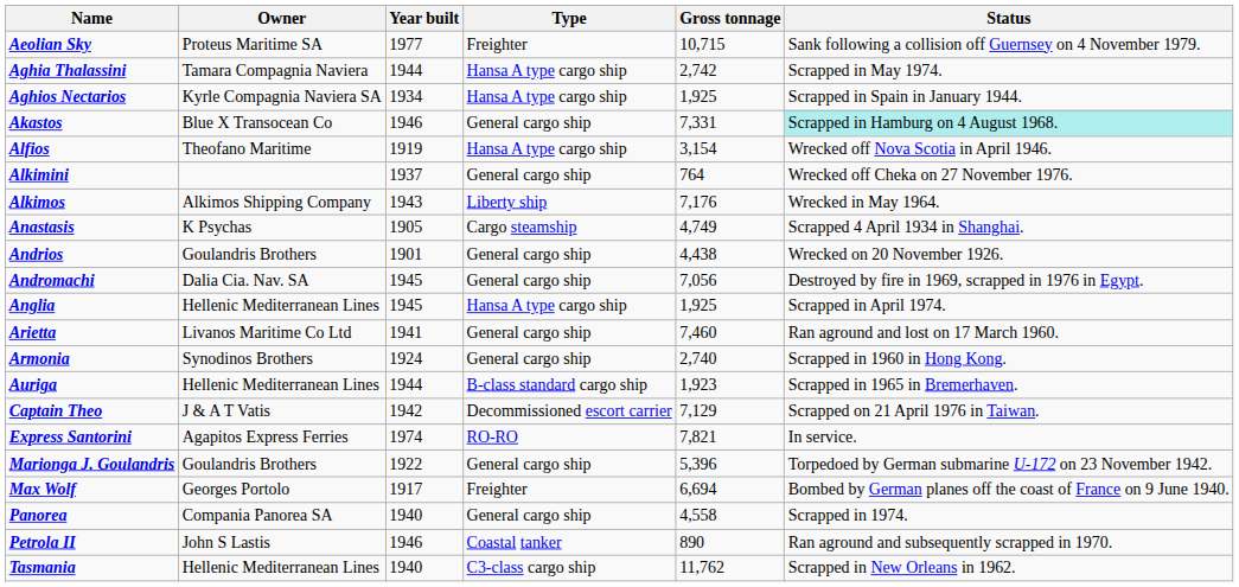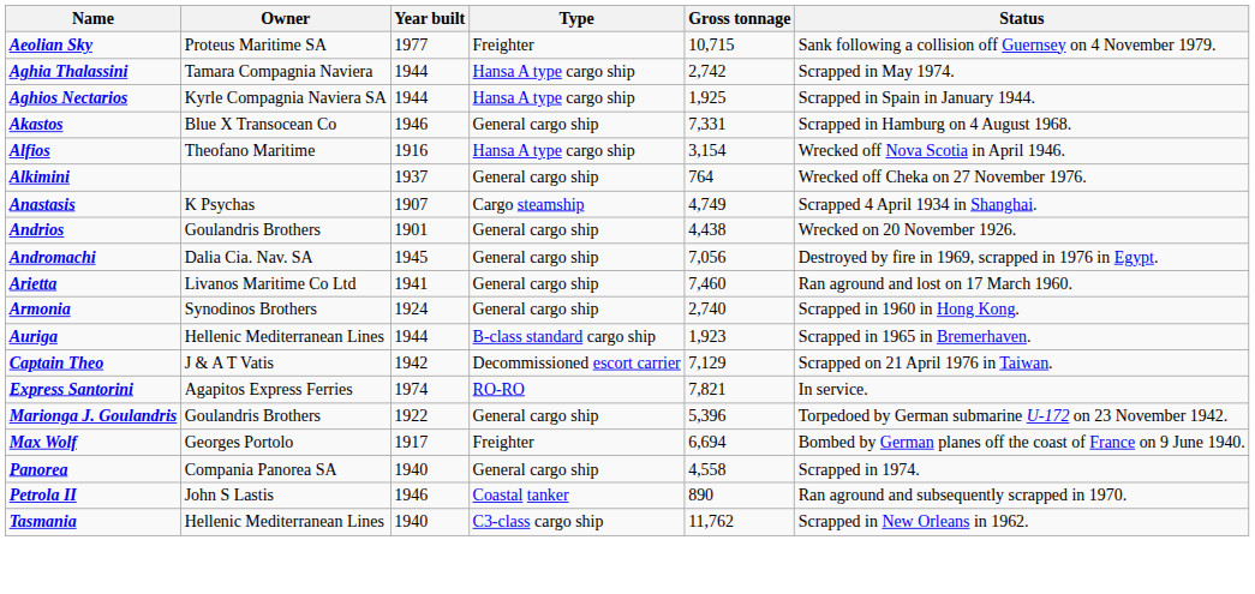 <table class="wikitable sortable">
 <tr>
 <th>Name</th>
 <th>Owner</th>
 <th>Year built</th>
 <th>Type</th>
 <th>Gross tonnage</th>
 <th>Status</th>
 </tr>
 <tr>
 <td><strong><em><a href='#'>Aeolian Sky</a></em></strong></td>
 <td>Proteus Maritime SA</td>
 <td>1977</td>
 <td>Freighter</td>
 <td>10,715</td>
 <td>Sank following a collision off <a href='#'>Guernsey</a> on 4 November 1979.</td>
 </tr>
 <tr>
 <td><strong><em><a href='#'>Aghia Thalassini</a></em></strong></td>
 <td>Tamara Compagnia Naviera</td>
 <td>1944</td>
 <td><a href='#'>Hansa A type</a> cargo ship</td>
 <td>2,742</td>
 <td>Scrapped in May 1974.</td>
 </tr>
 <tr>
 <td><strong><em><a href='#'>Aghios Nectarios</a></em></strong></td>
 <td>Kyrle Compagnia Naviera SA</td>
-<td>1934</td>
+<td>1944</td>
 <td><a href='#'>Hansa A type</a> cargo ship</td>
 <td>1,925</td>
 <td>Scrapped in Spain in January 1944.</td>
 </tr>
 <tr>
 <td><strong><em><a href='#'>Akastos</a></em></strong></td>
 <td>Blue X Transocean Co</td>
 <td>1946</td>
 <td>General cargo ship</td>
 <td>7,331</td>
-<td style="background: paleturquoise;">Scrapped in Hamburg on 4 August 1968.</td>
+<td>Scrapped in Hamburg on 4 August 1968.</td>
 </tr>
 <tr>
 <td><strong><em><a href='#'>Alfios</a></em></strong></td>
 <td>Theofano Maritime</td>
-<td>1919</td>
+<td>1916</td>
 <td><a href='#'>Hansa A type</a> cargo ship</td>
 <td>3,154</td>
 <td>Wrecked off <a href='#'>Nova Scotia</a> in April 1946.</td>
 </tr>
 <tr>
 <td><strong><em><a href='#'>Alkimini</a></em></strong></td>
 <td></td>
 <td>1937</td>
 <td>General cargo ship</td>
 <td>764</td>
 <td>Wrecked off Cheka on 27 November 1976.</td>
 </tr>
 <tr>
-<td><strong><em><a href='#'>Alkimos</a></em></strong></td>
-<td>Alkimos Shipping Company</td>
-<td>1943</td>
-<td><a href='#'>Liberty ship</a></td>
-<td>7,176</td>
-<td>Wrecked in May 1964.</td>
-</tr>
-<tr>
 <td><strong><em><a href='#'>Anastasis</a></em></strong></td>
 <td>K Psychas</td>
-<td>1905</td>
+<td>1907</td>
 <td>Cargo <a href='#'>steamship</a></td>
 <td>4,749</td>
 <td>Scrapped 4 April 1934 in <a href='#'>Shanghai</a>.</td>
 </tr>
 <tr>
 <td><strong><em><a href='#'>Andrios</a></em></strong></td>
 <td>Goulandris Brothers</td>
 <td>1901</td>
 <td>General cargo ship</td>
 <td>4,438</td>
 <td>Wrecked on 20 November 1926.</td>
 </tr>
 <tr>
 <td><strong><em><a href='#'>Andromachi</a></em></strong></td>
 <td>Dalia Cia. Nav. SA</td>
 <td>1945</td>
 <td>General cargo ship</td>
 <td>7,056</td>
 <td>Destroyed by fire in 1969, scrapped in 1976 in <a href='#'>Egypt</a>.</td>
-</tr>
-<tr>
-<td><strong><em><a href='#'>Anglia</a></em></strong></td>
-<td>Hellenic Mediterranean Lines</td>
-<td>1945</td>
-<td><a href='#'>Hansa A type</a> cargo ship</td>
-<td>1,925</td>
-<td>Scrapped in April 1974.</td>
 </tr>
 <tr>
 <td><strong><em><a href='#'>Arietta</a></em></strong></td>
 <td>Livanos Maritime Co Ltd</td>
 <td>1941</td>
 <td>General cargo ship</td>
 <td>7,460</td>
 <td>Ran aground and lost on 17 March 1960.</td>
 </tr>
 <tr>
 <td><strong><em><a href='#'>Armonia</a></em></strong></td>
 <td>Synodinos Brothers</td>
 <td>1924</td>
 <td>General cargo ship</td>
 <td>2,740</td>
 <td>Scrapped in 1960 in <a href='#'>Hong Kong</a>.</td>
 </tr>
 <tr>
 <td><strong><em><a href='#'>Auriga</a></em></strong></td>
 <td>Hellenic Mediterranean Lines</td>
 <td>1944</td>
 <td><a href='#'>B-class standard</a> cargo ship</td>
 <td>1,923</td>
 <td>Scrapped in 1965 in <a href='#'>Bremerhaven</a>.</td>
 </tr>
 <tr>
 <td><strong><em><a href='#'>Captain Theo</a></em></strong></td>
 <td>J & A T Vatis</td>
 <td>1942</td>
 <td>Decommissioned <a href='#'>escort carrier</a></td>
 <td>7,129</td>
 <td>Scrapped on 21 April 1976 in <a href='#'>Taiwan</a>.</td>
 </tr>
 <tr>
 <td><strong><em><a href='#'>Express Santorini</a></em></strong></td>
 <td>Agapitos Express Ferries</td>
 <td>1974</td>
 <td><a href='#'>RO-RO</a></td>
 <td>7,821</td>
 <td>In service.</td>
 </tr>
 <tr>
 <td><strong><em><a href='#'>Marionga J. Goulandris</a></em></strong></td>
 <td>Goulandris Brothers</td>
 <td>1922</td>
 <td>General cargo ship</td>
 <td>5,396</td>
 <td>Torpedoed by German submarine <a href='#'><em>U-172</em></a> on 23 November 1942.</td>
 </tr>
 <tr>
 <td><strong><em><a href='#'>Max Wolf</a></em></strong></td>
 <td>Georges Portolo</td>
 <td>1917</td>
 <td>Freighter</td>
 <td>6,694</td>
 <td>Bombed by <a href='#'>German</a> planes off the coast of <a href='#'>France</a> on 9 June 1940.</td>
 </tr>
 <tr>
 <td><strong><em><a href='#'>Panorea</a></em></strong></td>
 <td>Compania Panorea SA</td>
 <td>1940</td>
 <td>General cargo ship</td>
 <td>4,558</td>
 <td>Scrapped in 1974.</td>
 </tr>
 <tr>
 <td><strong><em><a href='#'>Petrola II</a></em></strong></td>
 <td>John S Lastis</td>
 <td>1946</td>
 <td><a href='#'>Coastal</a> <a href='#'>tanker</a></td>
 <td>890</td>
 <td>Ran aground and subsequently scrapped in 1970.</td>
 </tr>
 <tr>
 <td><strong><em><a href='#'>Tasmania</a></em></strong></td>
 <td>Hellenic Mediterranean Lines</td>
 <td>1940</td>
 <td><a href='#'>C3-class</a> cargo ship</td>
 <td>11,762</td>
 <td>Scrapped in <a href='#'>New Orleans</a> in 1962.</td>
 </tr>
 </table>
